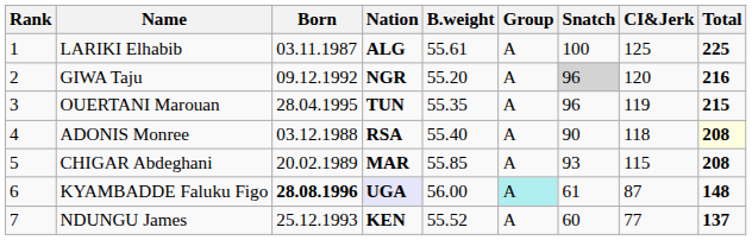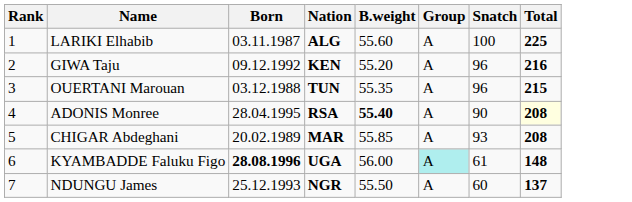 <table class="wikitable">
 <tr>
 <th>Rank</th>
 <th>Name</th>
 <th>Born</th>
 <th>Nation</th>
 <th>B.weight</th>
 <th>Group</th>
 <th>Snatch</th>
-<th>CI&Jerk</th>
 <th>Total</th>
 </tr>
 <tr>
 <td>1</td>
 <td>LARIKI Elhabib</td>
 <td>03.11.1987</td>
 <td><strong>ALG</strong></td>
-<td>55.61</td>
+<td>55.60</td>
 <td>A</td>
 <td>100</td>
-<td>125</td>
 <td><strong>225</strong></td>
 </tr>
 <tr>
 <td>2</td>
 <td>GIWA Taju</td>
 <td>09.12.1992</td>
-<td><strong>NGR</strong></td>
+<td><strong>KEN</strong></td>
 <td>55.20</td>
 <td>A</td>
-<td style="background: lightgrey;">96</td>
-<td>120</td>
+<td>96</td>
 <td><strong>216</strong></td>
 </tr>
 <tr>
 <td>3</td>
 <td>OUERTANI Marouan</td>
-<td>28.04.1995</td>
+<td>03.12.1988</td>
 <td><strong>TUN</strong></td>
 <td>55.35</td>
 <td>A</td>
 <td>96</td>
-<td>119</td>
 <td><strong>215</strong></td>
 </tr>
 <tr>
 <td>4</td>
 <td>ADONIS Monree</td>
-<td>03.12.1988</td>
+<td>28.04.1995</td>
 <td><strong>RSA</strong></td>
-<td>55.40</td>
+<td><strong>55.40</strong></td>
 <td>A</td>
 <td>90</td>
-<td>118</td>
 <td style="background: lightyellow;"><strong>208</strong></td>
 </tr>
 <tr>
 <td>5</td>
 <td>CHIGAR Abdeghani</td>
 <td>20.02.1989</td>
 <td><strong>MAR</strong></td>
 <td>55.85</td>
 <td>A</td>
 <td>93</td>
-<td>115</td>
 <td><strong>208</strong></td>
 </tr>
 <tr>
 <td>6</td>
 <td>KYAMBADDE Faluku Figo</td>
 <td><strong>28.08.1996</strong></td>
-<td style="background: lavender;"><strong>UGA</strong></td>
+<td><strong>UGA</strong></td>
 <td>56.00</td>
 <td style="background: paleturquoise;">A</td>
 <td>61</td>
-<td>87</td>
 <td><strong>148</strong></td>
 </tr>
 <tr>
 <td>7</td>
 <td>NDUNGU James</td>
 <td>25.12.1993</td>
-<td><strong>KEN</strong></td>
-<td>55.52</td>
+<td><strong>NGR</strong></td>
+<td>55.50</td>
 <td>A</td>
 <td>60</td>
-<td>77</td>
 <td><strong>137</strong></td>
 </tr>
 </table>
